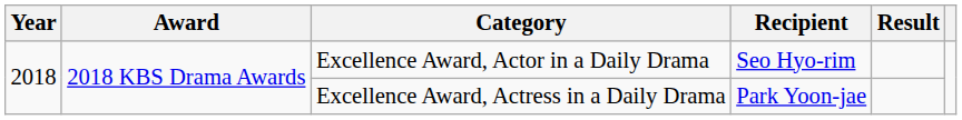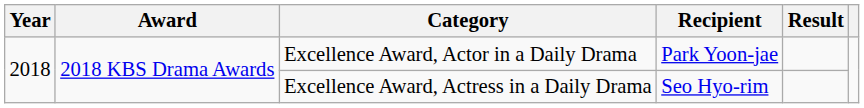 <table class="wikitable">
 <tr>
 <th>Year</th>
 <th>Award</th>
 <th>Category</th>
 <th>Recipient</th>
 <th>Result</th>
 <th></th>
 </tr>
 <tr>
 <td rowspan="3">2018</td>
 <td rowspan="3"><a href='#'>2018 KBS Drama Awards</a></td>
 <td>Excellence Award, Actor in a Daily Drama</td>
-<td><a href='#'>Seo Hyo-rim</a></td>
+<td><a href='#'>Park Yoon-jae</a></td>
 <td></td>
 <td rowspan="3"></td>
 </tr>
 <tr>
 <td>Excellence Award, Actress in a Daily Drama</td>
-<td><a href='#'>Park Yoon-jae</a></td>
+<td><a href='#'>Seo Hyo-rim</a></td>
 <td></td>
 </tr>
 </table>
